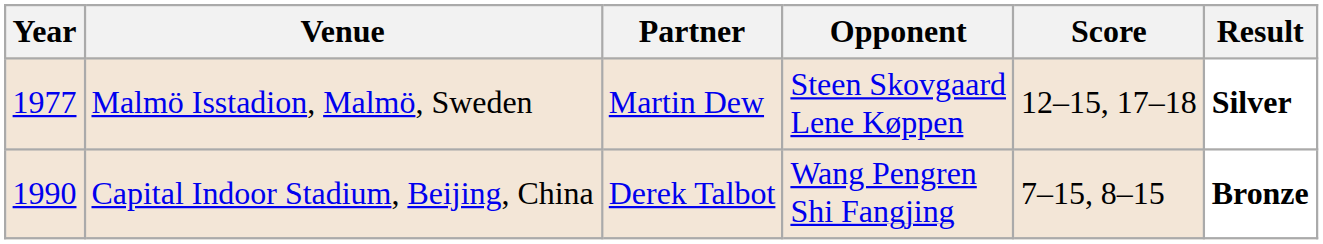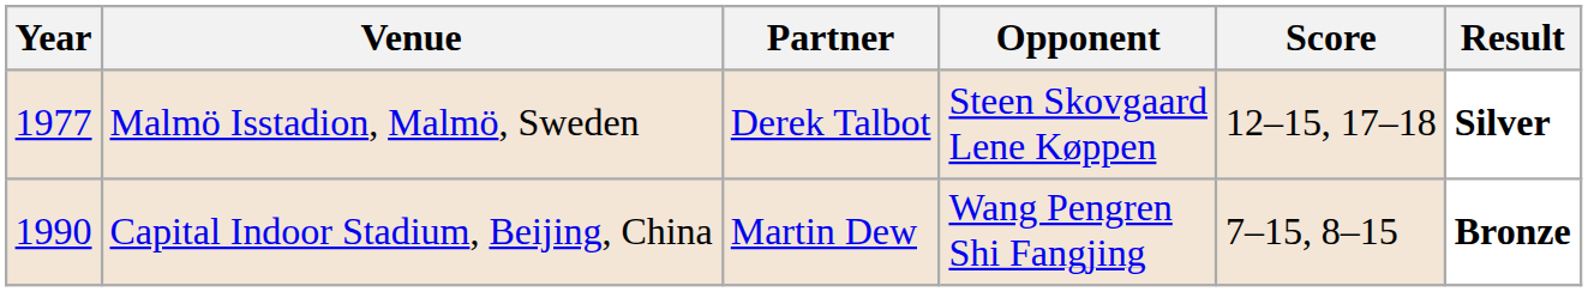 <table class="sortable wikitable" style="font-size: 90%;">
 <tr>
 <th>Year</th>
 <th>Venue</th>
 <th>Partner</th>
 <th>Opponent</th>
 <th>Score</th>
 <th>Result</th>
 </tr>
 <tr style="background:#F3E6D7">
 <td align="center"><a href='#'>1977</a></td>
 <td align="left"><a href='#'>Malmö Isstadion</a>, <a href='#'>Malmö</a>, Sweden</td>
-<td align="left"> <a href='#'>Martin Dew</a></td>
+<td align="left"> <a href='#'>Derek Talbot</a></td>
 <td align="left"> <a href='#'>Steen Skovgaard</a><br> <a href='#'>Lene Køppen</a></td>
 <td align="left">12–15, 17–18</td>
 <td style="text-align:left; background:white"> <strong>Silver</strong></td>
 </tr>
 <tr style="background:#F3E6D7">
 <td align="center"><a href='#'>1990</a></td>
 <td align="left"><a href='#'>Capital Indoor Stadium</a>, <a href='#'>Beijing</a>, China</td>
-<td align="left"> <a href='#'>Derek Talbot</a></td>
+<td align="left"> <a href='#'>Martin Dew</a></td>
 <td align="left"> <a href='#'>Wang Pengren</a><br> <a href='#'>Shi Fangjing</a></td>
 <td align="left">7–15, 8–15</td>
 <td style="text-align:left; background:white"> <strong>Bronze</strong></td>
 </tr>
 </table>
